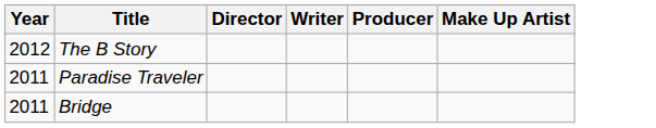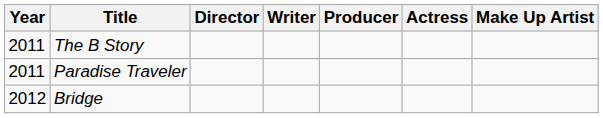 <table class="wikitable sortable">
 <tr>
 <th>Year</th>
 <th>Title</th>
 <th>Director</th>
 <th>Writer</th>
 <th>Producer</th>
+<th>Actress</th>
 <th>Make Up Artist</th>
 </tr>
 <tr>
-<td>2012</td>
+<td>2011</td>
 <td><em>The B Story</em></td>
+<td></td>
 <td></td>
 <td></td>
 <td></td>
 <td></td>
 </tr>
 <tr>
 <td>2011</td>
 <td><em>Paradise Traveler</em></td>
 <td></td>
 <td></td>
 <td></td>
 <td></td>
+<td></td>
 </tr>
 <tr>
-<td>2011</td>
+<td>2012</td>
 <td><em>Bridge</em></td>
+<td></td>
 <td></td>
 <td></td>
 <td></td>
 <td></td>
 </tr>
 </table>
